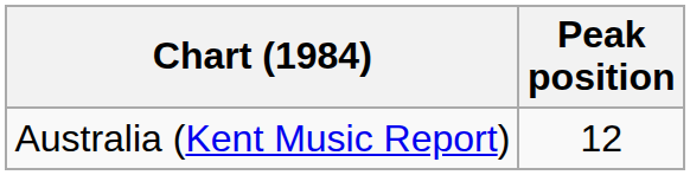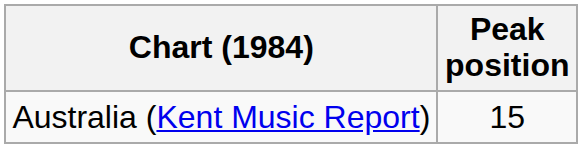 <table class="wikitable sortable">
 <tr>
 <th>Chart (1984)</th>
 <th>Peak<br>position</th>
 </tr>
 <tr>
 <td>Australia (<a href='#'>Kent Music Report</a>)</td>
-<td style="text-align:center;">12</td>
+<td style="text-align:center;">15</td>
 </tr>
 <tr>
 </tr>
 <tr>
 </tr>
 </table>
